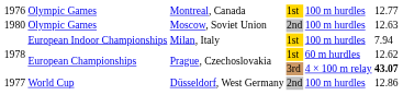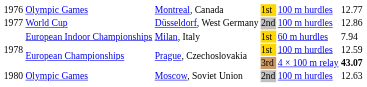 <table>
 <tr>
 <td>1976</td>
 <td><a href='#'>Olympic Games</a></td>
 <td><a href='#'>Montreal</a>, Canada</td>
 <td bgcolor="gold">1st</td>
 <td><a href='#'>100 m hurdles</a></td>
 <td>12.77</td>
 </tr>
 <tr>
+<td>1977</td>
+<td><a href='#'>World Cup</a></td>
+<td><a href='#'>Düsseldorf</a>, West Germany</td>
+<td bgcolor=silver>2nd</td>
+<td><a href='#'>100 m hurdles</a></td>
+<td>12.86</td>
+</tr>
+<tr>
+<td rowspan=3>1978</td>
+<td><a href='#'>European Indoor Championships</a></td>
+<td><a href='#'>Milan</a>, Italy</td>
+<td bgcolor="gold">1st</td>
+<td><a href='#'>60 m hurdles</a></td>
+<td>7.94 </td>
+</tr>
+<tr>
+<td rowspan=2><a href='#'>European Championships</a></td>
+<td rowspan=2><a href='#'>Prague</a>, Czechoslovakia</td>
+<td bgcolor="gold">1st</td>
+<td><a href='#'>100 m hurdles</a></td>
+<td>12.59 </td>
+</tr>
+<tr>
+<td bgcolor=cc9966>3rd</td>
+<td><a href='#'>4 × 100 m relay</a></td>
+<td><strong>43.07</strong></td>
+</tr>
+<tr>
 <td>1980</td>
 <td><a href='#'>Olympic Games</a></td>
 <td><a href='#'>Moscow</a>, Soviet Union</td>
 <td bgcolor="silver">2nd</td>
 <td><a href='#'>100 m hurdles</a></td>
 <td>12.63</td>
 </tr>
-<tr>
-<td rowspan=3>1978</td>
-<td><a href='#'>European Indoor Championships</a></td>
-<td><a href='#'>Milan</a>, Italy</td>
-<td bgcolor="gold">1st</td>
-<td><a href='#'>100 m hurdles</a></td>
-<td>7.94 </td>
-</tr>
-<tr>
-<td rowspan=2><a href='#'>European Championships</a></td>
-<td rowspan=2><a href='#'>Prague</a>, Czechoslovakia</td>
-<td bgcolor="gold">1st</td>
-<td><a href='#'>60 m hurdles</a></td>
-<td>12.62 </td>
-</tr>
-<tr>
-<td bgcolor=cc9966>3rd</td>
-<td><a href='#'>4 × 100 m relay</a></td>
-<td><strong>43.07</strong></td>
-</tr>
-<tr>
-<td>1977</td>
-<td><a href='#'>World Cup</a></td>
-<td><a href='#'>Düsseldorf</a>, West Germany</td>
-<td bgcolor=silver>2nd</td>
-<td><a href='#'>100 m hurdles</a></td>
-<td>12.86</td>
-</tr>
 </table>
